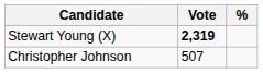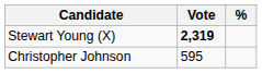 <table class="wikitable">
 <tr>
 <th bgcolor="#DDDDFF" width="200px">Candidate</th>
 <th bgcolor="#DDDDFF" width="50px">Vote</th>
 <th bgcolor="#DDDDFF" width="30px">%</th>
 </tr>
 <tr>
 <td>Stewart Young (X)</td>
 <td><strong>2,319</strong></td>
 <td></td>
 </tr>
 <tr>
 <td>Christopher Johnson</td>
-<td>507</td>
+<td>595</td>
 <td></td>
 </tr>
 </table>
